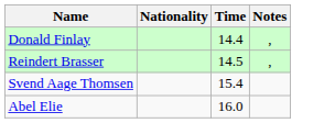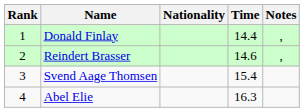 <table class="wikitable sortable" style="text-align:center">
 <tr>
+<th>Rank</th>
 <th>Name</th>
 <th>Nationality</th>
 <th>Time</th>
 <th>Notes</th>
 </tr>
 <tr bgcolor=ccffcc>
+<td>1</td>
 <td align=left><a href='#'>Donald Finlay</a></td>
 <td align=left></td>
 <td>14.4</td>
 <td>, </td>
 </tr>
 <tr bgcolor=ccffcc>
+<td>2</td>
 <td align=left><a href='#'>Reindert Brasser</a></td>
 <td align=left></td>
-<td>14.5</td>
+<td>14.6</td>
 <td>, </td>
 </tr>
 <tr>
+<td>3</td>
 <td align=left><a href='#'>Svend Aage Thomsen</a></td>
 <td align=left></td>
 <td>15.4</td>
 <td></td>
 </tr>
 <tr>
+<td>4</td>
 <td align=left><a href='#'>Abel Elie</a></td>
 <td align=left></td>
-<td>16.0</td>
+<td>16.3</td>
 <td></td>
 </tr>
 </table>
